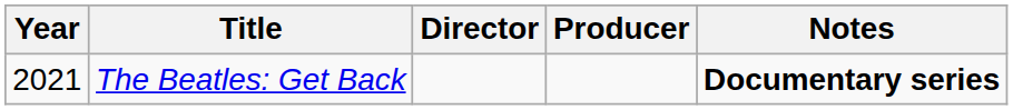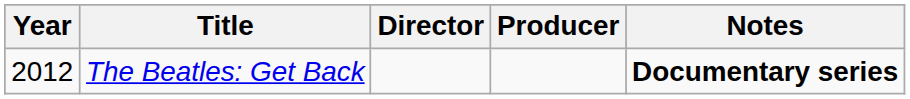 <table class="wikitable">
 <tr>
 <th>Year</th>
 <th>Title</th>
 <th>Director</th>
 <th>Producer</th>
 <th>Notes</th>
 </tr>
 <tr>
-<td>2021</td>
+<td>2012</td>
 <td><em><a href='#'>The Beatles: Get Back</a></em></td>
 <td></td>
 <td></td>
 <td><strong>Documentary series</strong></td>
 </tr>
 </table>
